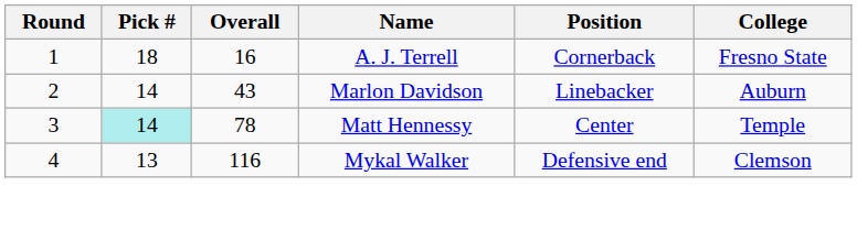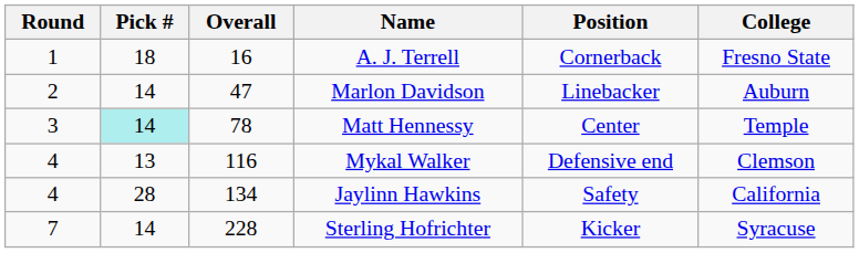 <table class="wikitable sortable sortable" style="width: 100%; text-align:center">
 <tr>
 <th>Round</th>
 <th>Pick #</th>
 <th>Overall</th>
 <th>Name</th>
 <th>Position</th>
 <th>College</th>
 </tr>
 <tr>
 <td>1</td>
 <td>18</td>
 <td>16</td>
 <td><a href='#'>A. J. Terrell</a></td>
 <td><a href='#'>Cornerback</a></td>
 <td><a href='#'>Fresno State</a></td>
 </tr>
 <tr>
 <td>2</td>
 <td>14</td>
-<td>43</td>
+<td>47</td>
 <td><a href='#'>Marlon Davidson</a></td>
 <td><a href='#'>Linebacker</a></td>
 <td><a href='#'>Auburn</a></td>
 </tr>
 <tr>
 <td>3</td>
 <td style="background: paleturquoise;">14</td>
 <td>78</td>
 <td><a href='#'>Matt Hennessy</a></td>
 <td><a href='#'>Center</a></td>
 <td><a href='#'>Temple</a></td>
 </tr>
 <tr>
 <td>4</td>
 <td>13</td>
 <td>116</td>
 <td><a href='#'>Mykal Walker</a></td>
 <td><a href='#'>Defensive end</a></td>
 <td><a href='#'>Clemson</a></td>
 </tr>
+<tr>
+<td>4</td>
+<td>28</td>
+<td>134</td>
+<td><a href='#'>Jaylinn Hawkins</a></td>
+<td><a href='#'>Safety</a></td>
+<td><a href='#'>California</a></td>
+</tr>
+<tr>
+<td>7</td>
+<td>14</td>
+<td>228</td>
+<td><a href='#'>Sterling Hofrichter</a></td>
+<td><a href='#'>Kicker</a></td>
+<td><a href='#'>Syracuse</a></td>
+</tr>
 </table>
